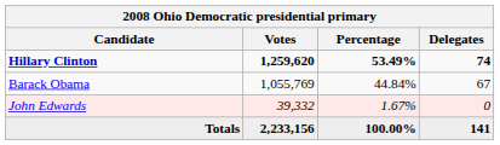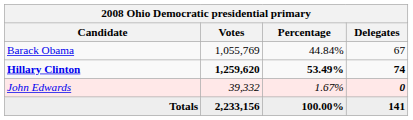 <table class="wikitable" style="font-size:95%; text-align:right;">
 <tr>
 <th colspan="4">2008 Ohio Democratic presidential primary</th>
 </tr>
 <tr>
 <th style="width: 17em">Candidate</th>
 <th style="width: 5em">Votes</th>
 <th style="width: 7em">Percentage</th>
 <th style="width: 5em">Delegates</th>
 </tr>
 <tr>
+<td align="left"><a href='#'>Barack Obama</a></td>
+<td>1,055,769</td>
+<td>44.84%</td>
+<td>67</td>
+</tr>
+<tr>
 <td align="left"><strong><a href='#'>Hillary Clinton</a></strong></td>
 <td><strong>1,259,620</strong></td>
 <td><strong>53.49%</strong></td>
 <td><strong>74</strong></td>
 </tr>
-<tr>
-<td align="left"><a href='#'>Barack Obama</a></td>
-<td>1,055,769</td>
-<td>44.84%</td>
-<td>67</td>
-</tr>
 <tr bgcolor=#FFE8E8>
 <td align="left"><em><a href='#'>John Edwards</a></em></td>
 <td><em>39,332</em></td>
 <td><em>1.67%</em></td>
-<td><em>0</em></td>
+<td><strong><em>0</em></strong></td>
 </tr>
 <tr bgcolor="#EEEEEE" style="margin-right:0.5em">
 <td><strong>Totals</strong></td>
 <td><strong>2,233,156</strong></td>
 <td><strong>100.00%</strong></td>
 <td><strong>141</strong></td>
 </tr>
 </table>
